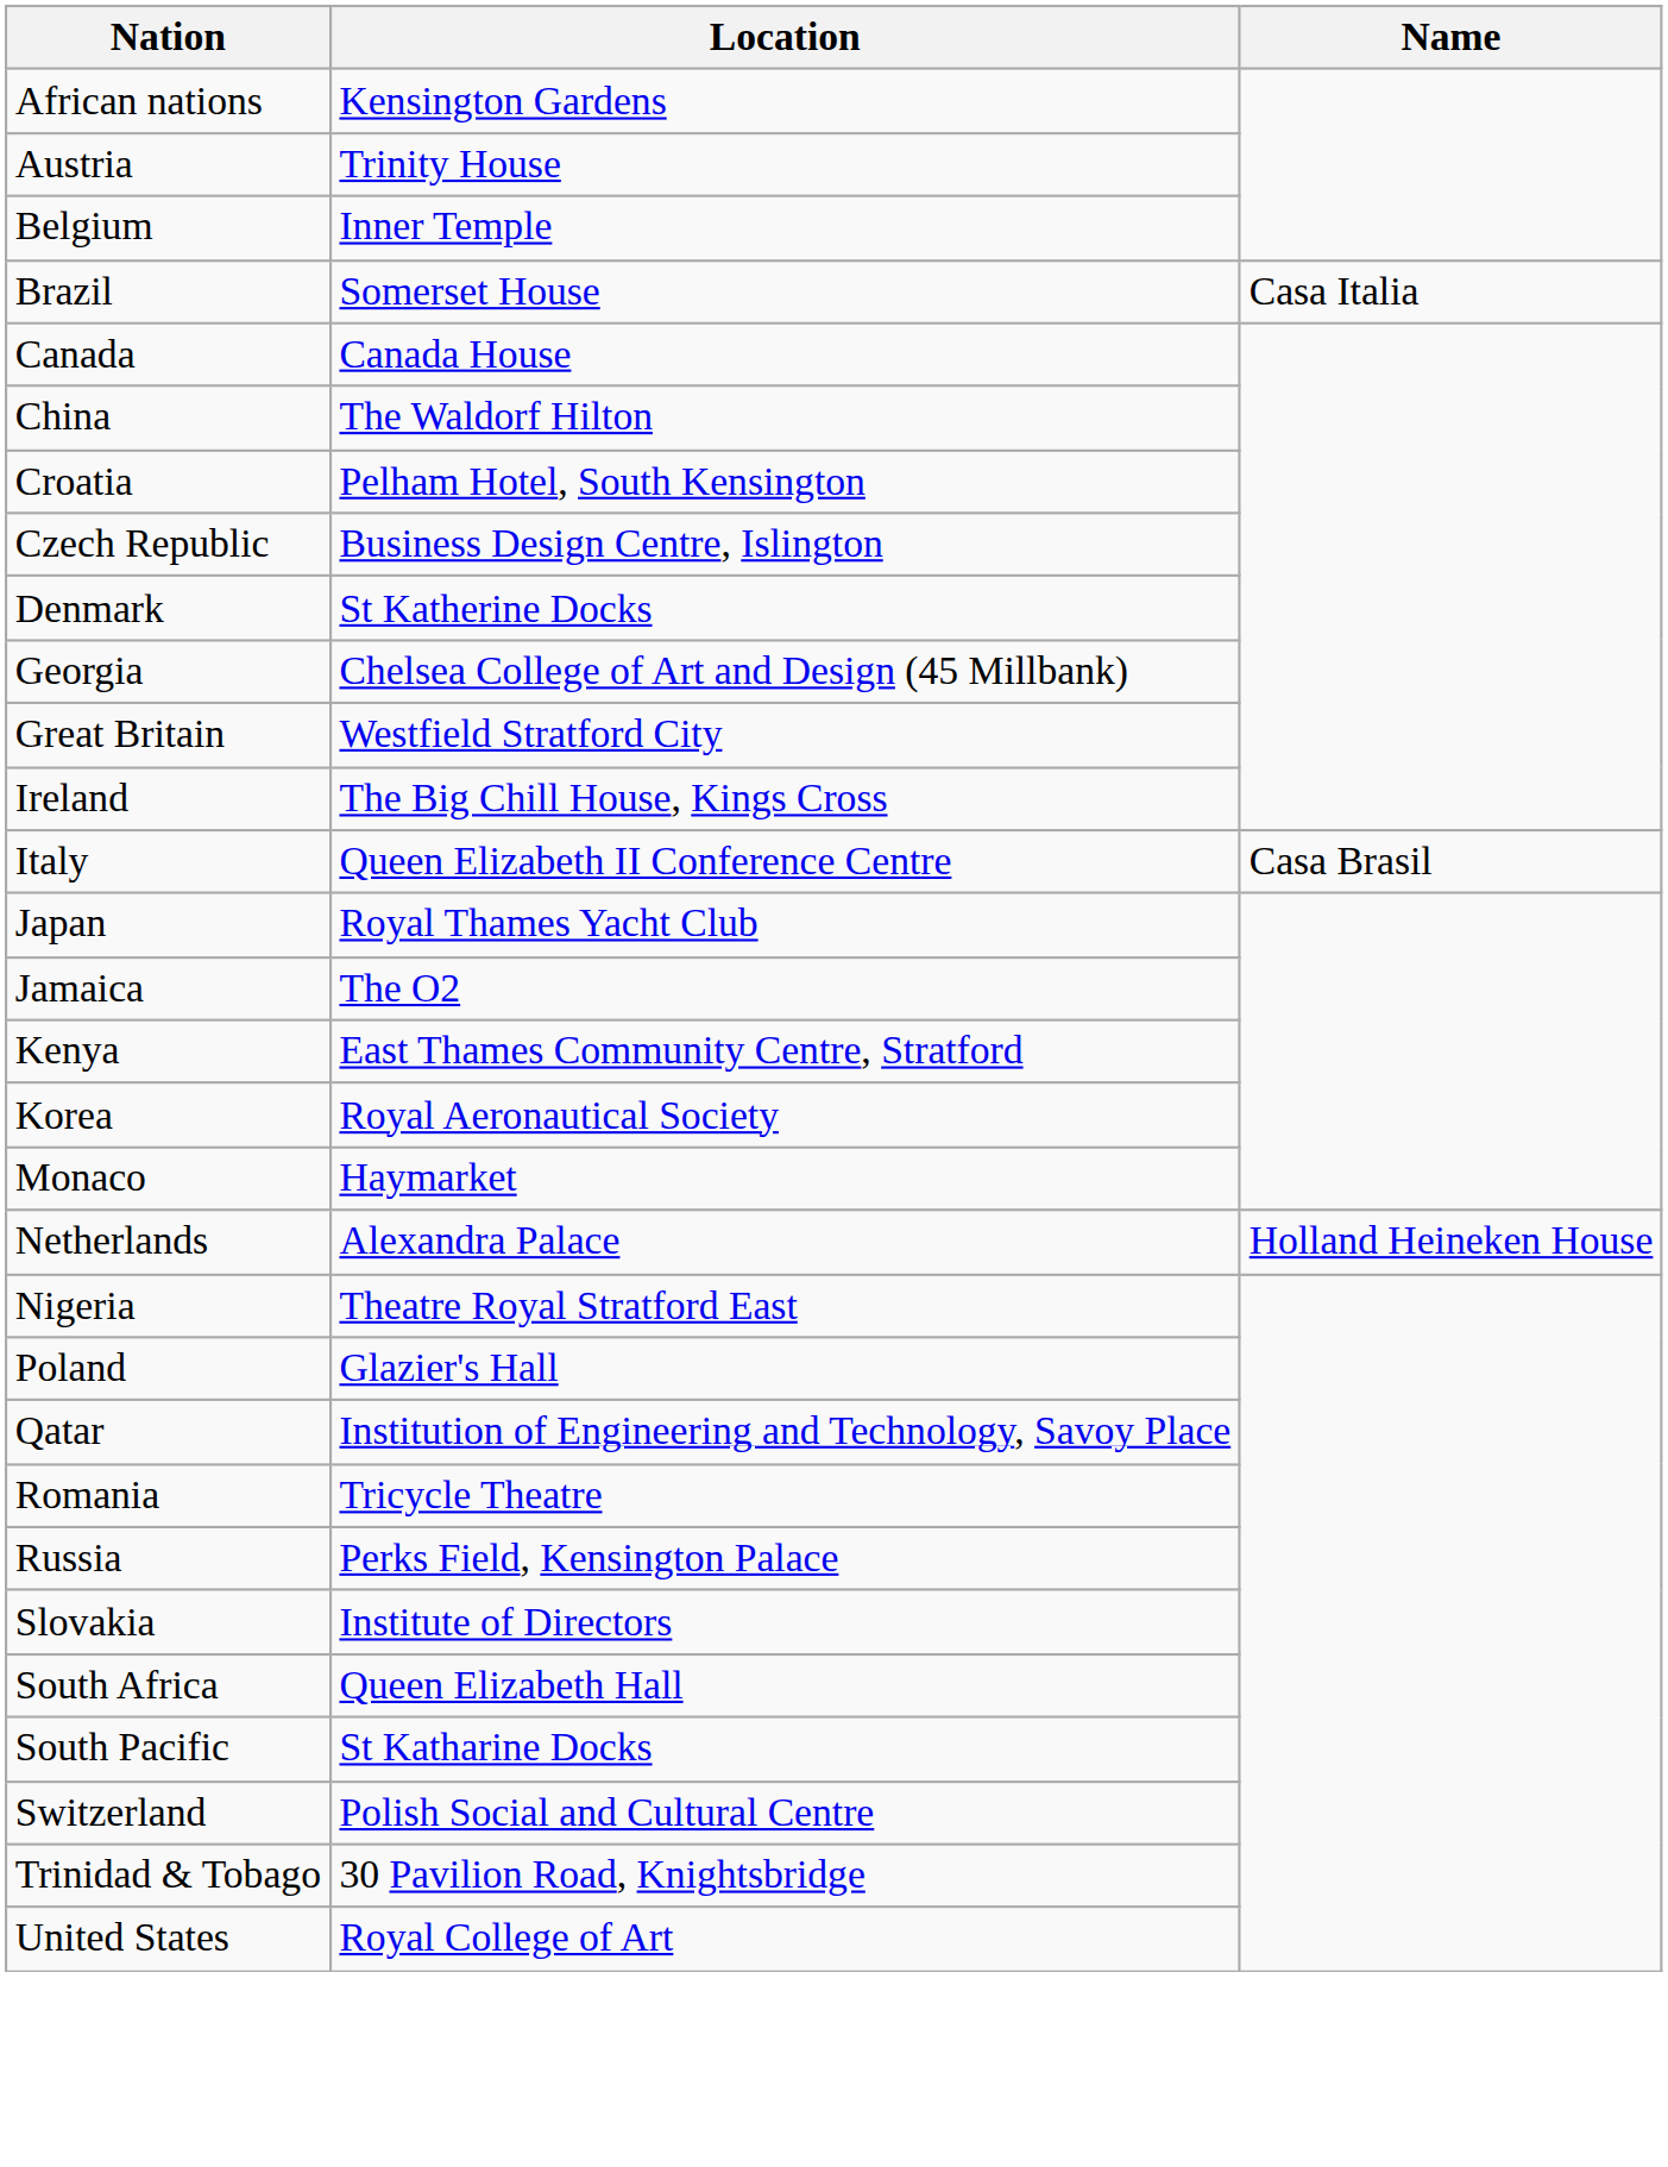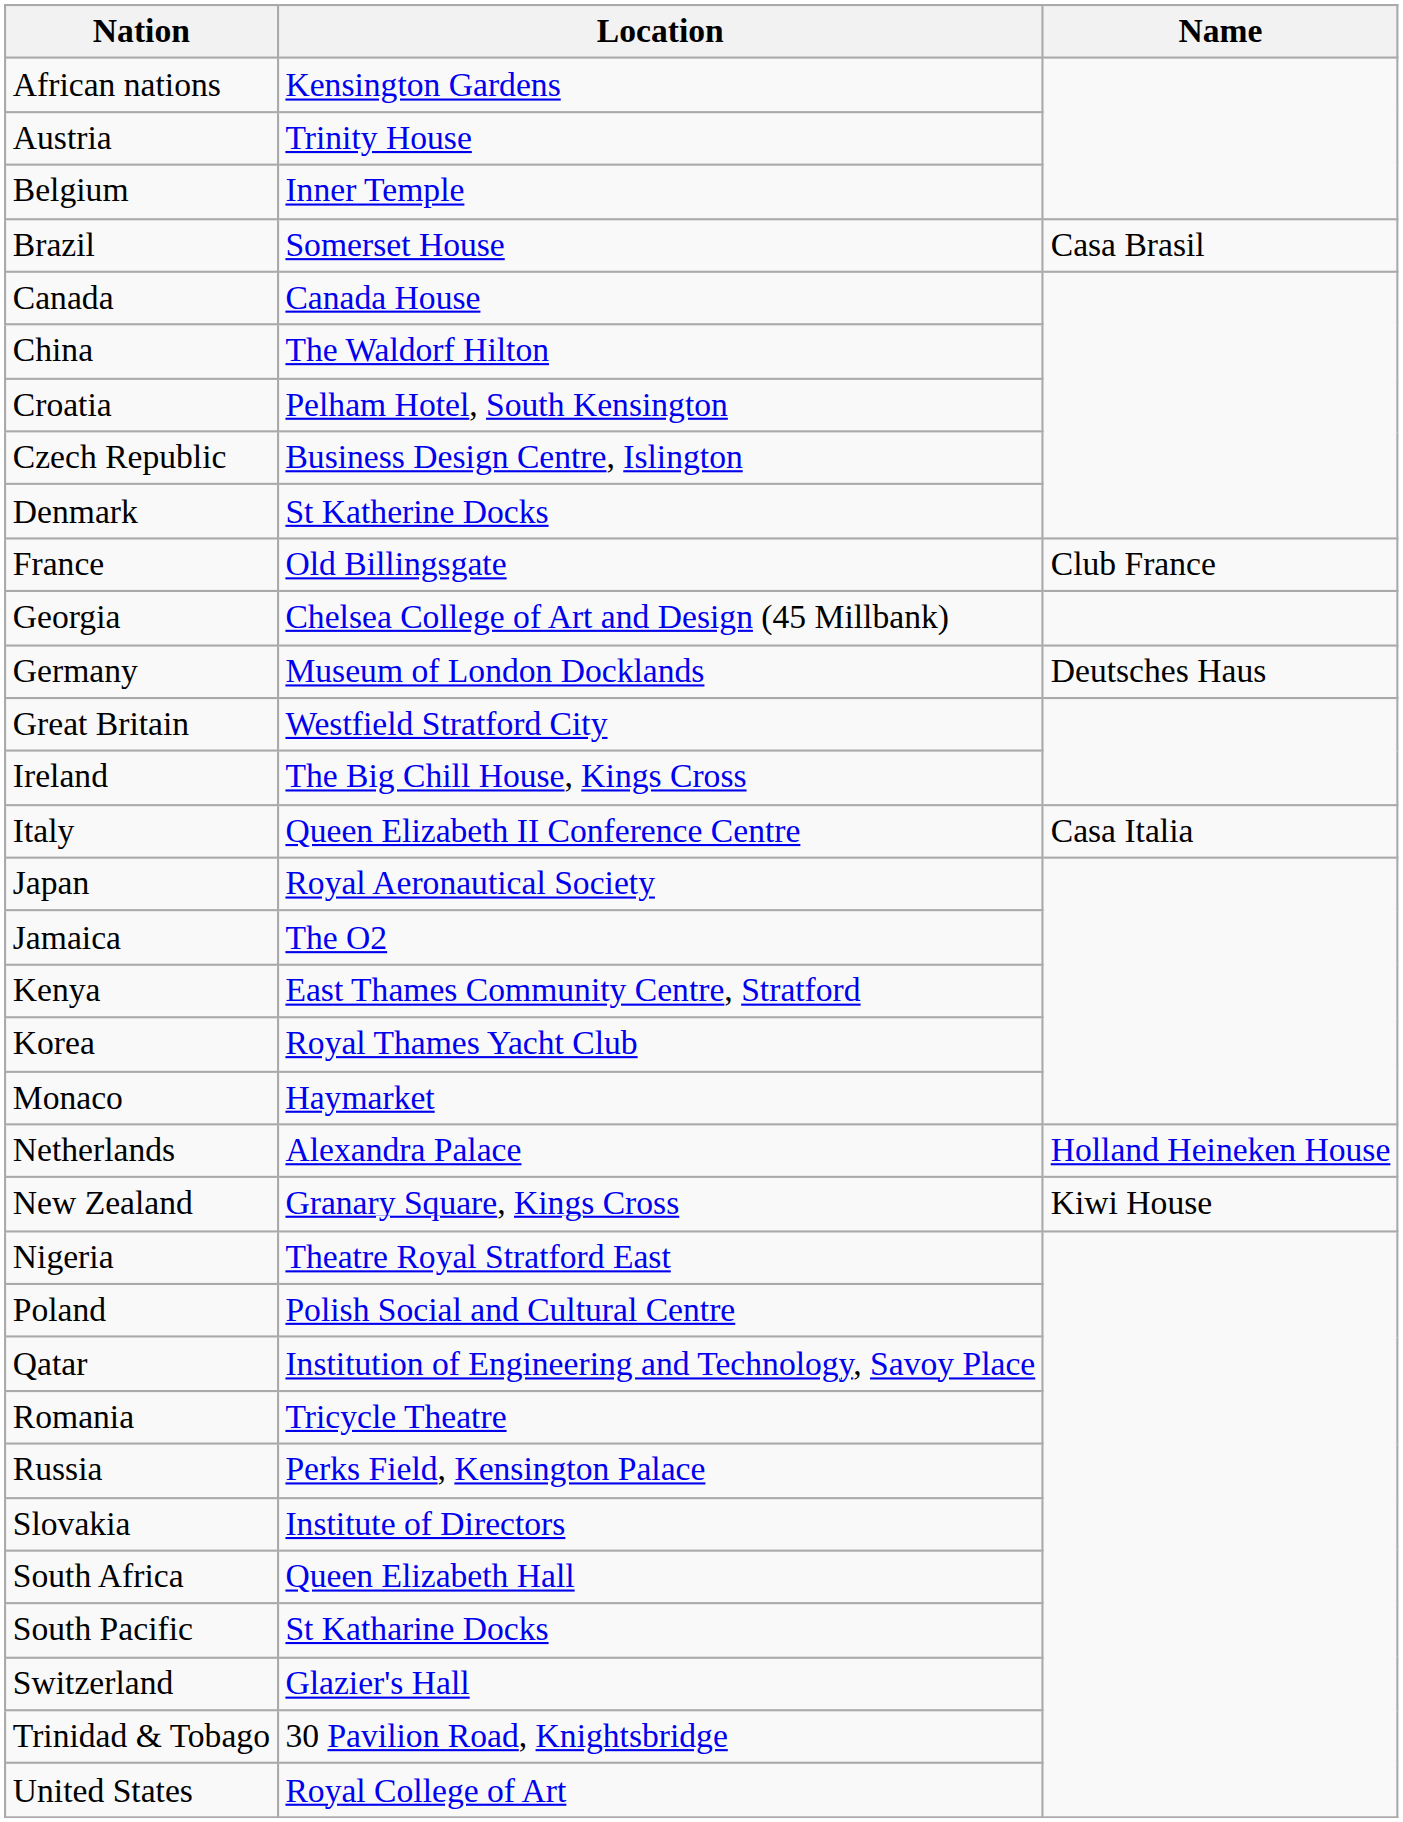 <table class="wikitable collapsible collapsed sortable">
 <tr>
 <th>Nation</th>
 <th>Location</th>
 <th>Name</th>
 </tr>
 <tr>
 <td>African nations</td>
 <td><a href='#'>Kensington Gardens</a></td>
 </tr>
 <tr>
 <td>Austria</td>
 <td><a href='#'>Trinity House</a></td>
 </tr>
 <tr>
 <td>Belgium</td>
 <td><a href='#'>Inner Temple</a></td>
 </tr>
 <tr>
 <td>Brazil</td>
 <td><a href='#'>Somerset House</a></td>
-<td>Casa Italia</td>
+<td>Casa Brasil</td>
 </tr>
 <tr>
 <td>Canada</td>
 <td><a href='#'>Canada House</a></td>
 </tr>
 <tr>
 <td>China</td>
 <td><a href='#'>The Waldorf Hilton</a></td>
 </tr>
 <tr>
 <td>Croatia</td>
 <td><a href='#'>Pelham Hotel</a>, <a href='#'>South Kensington</a></td>
 </tr>
 <tr>
 <td>Czech Republic</td>
 <td><a href='#'>Business Design Centre</a>, <a href='#'>Islington</a></td>
 </tr>
 <tr>
 <td>Denmark</td>
 <td><a href='#'>St Katherine Docks</a></td>
 </tr>
 <tr>
+<td>France</td>
+<td><a href='#'>Old Billingsgate</a></td>
+<td>Club France</td>
+</tr>
+<tr>
 <td>Georgia</td>
 <td><a href='#'>Chelsea College of Art and Design</a> (45 Millbank)</td>
+</tr>
+<tr>
+<td>Germany</td>
+<td><a href='#'>Museum of London Docklands</a></td>
+<td>Deutsches Haus</td>
 </tr>
 <tr>
 <td>Great Britain</td>
 <td><a href='#'>Westfield Stratford City</a></td>
 </tr>
 <tr>
 <td>Ireland</td>
 <td><a href='#'>The Big Chill House</a>, <a href='#'>Kings Cross</a></td>
 </tr>
 <tr>
 <td>Italy</td>
 <td><a href='#'>Queen Elizabeth II Conference Centre</a></td>
-<td>Casa Brasil</td>
+<td>Casa Italia</td>
 </tr>
 <tr>
 <td>Japan</td>
-<td><a href='#'>Royal Thames Yacht Club</a></td>
+<td><a href='#'>Royal Aeronautical Society</a></td>
 </tr>
 <tr>
 <td>Jamaica</td>
 <td><a href='#'>The O2</a></td>
 </tr>
 <tr>
 <td>Kenya</td>
 <td><a href='#'>East Thames Community Centre</a>, <a href='#'>Stratford</a></td>
 </tr>
 <tr>
 <td>Korea</td>
-<td><a href='#'>Royal Aeronautical Society</a></td>
+<td><a href='#'>Royal Thames Yacht Club</a></td>
 </tr>
 <tr>
 <td>Monaco</td>
 <td><a href='#'>Haymarket</a></td>
 </tr>
 <tr>
 <td>Netherlands</td>
 <td><a href='#'>Alexandra Palace</a></td>
 <td><a href='#'>Holland Heineken House</a></td>
 </tr>
 <tr>
+<td>New Zealand</td>
+<td><a href='#'>Granary Square</a>, <a href='#'>Kings Cross</a></td>
+<td>Kiwi House</td>
+</tr>
+<tr>
 <td>Nigeria</td>
 <td><a href='#'>Theatre Royal Stratford East</a></td>
 </tr>
 <tr>
 <td>Poland</td>
-<td><a href='#'>Glazier's Hall</a></td>
+<td><a href='#'>Polish Social and Cultural Centre</a></td>
 </tr>
 <tr>
 <td>Qatar</td>
 <td><a href='#'>Institution of Engineering and Technology</a>, <a href='#'>Savoy Place</a></td>
 </tr>
 <tr>
 <td>Romania</td>
 <td><a href='#'>Tricycle Theatre</a></td>
 </tr>
 <tr>
 <td>Russia</td>
 <td><a href='#'>Perks Field</a>, <a href='#'>Kensington Palace</a></td>
 </tr>
 <tr>
 <td>Slovakia</td>
 <td><a href='#'>Institute of Directors</a></td>
 </tr>
 <tr>
 <td>South Africa</td>
 <td><a href='#'>Queen Elizabeth Hall</a></td>
 </tr>
 <tr>
 <td>South Pacific</td>
 <td><a href='#'>St Katharine Docks</a></td>
 </tr>
 <tr>
 <td>Switzerland</td>
-<td><a href='#'>Polish Social and Cultural Centre</a></td>
+<td><a href='#'>Glazier's Hall</a></td>
 </tr>
 <tr>
 <td>Trinidad & Tobago</td>
 <td>30 <a href='#'>Pavilion Road</a>, <a href='#'>Knightsbridge</a></td>
 </tr>
 <tr>
 <td>United States</td>
 <td><a href='#'>Royal College of Art</a></td>
 </tr>
 </table>
